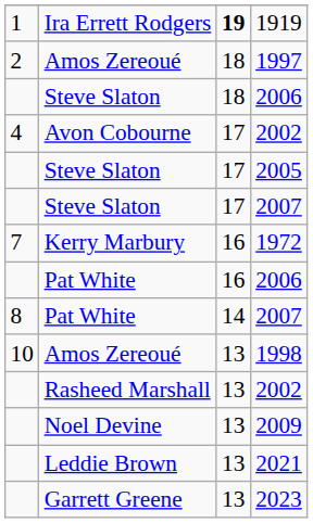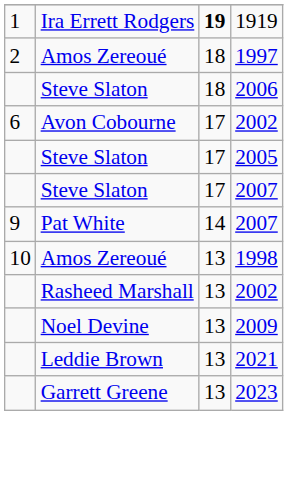 <table class="wikitable">
 <tr>
 </tr>
 <tr>
 <td>1</td>
 <td><a href='#'>Ira Errett Rodgers</a></td>
 <td><strong>19</strong></td>
 <td>1919</td>
 </tr>
 <tr>
 <td>2</td>
 <td><a href='#'>Amos Zereoué</a></td>
 <td>18</td>
 <td><a href='#'>1997</a></td>
 </tr>
 <tr>
 <td></td>
 <td><a href='#'>Steve Slaton</a></td>
 <td>18</td>
 <td><a href='#'>2006</a></td>
 </tr>
 <tr>
-<td>4</td>
+<td>6</td>
 <td><a href='#'>Avon Cobourne</a></td>
 <td>17</td>
 <td><a href='#'>2002</a></td>
 </tr>
 <tr>
 <td></td>
 <td><a href='#'>Steve Slaton</a></td>
 <td>17</td>
 <td><a href='#'>2005</a></td>
 </tr>
 <tr>
 <td></td>
 <td><a href='#'>Steve Slaton</a></td>
 <td>17</td>
 <td><a href='#'>2007</a></td>
 </tr>
 <tr>
-<td>7</td>
-<td><a href='#'>Kerry Marbury</a></td>
-<td>16</td>
-<td><a href='#'>1972</a></td>
-</tr>
-<tr>
-<td></td>
-<td><a href='#'>Pat White</a></td>
-<td>16</td>
-<td><a href='#'>2006</a></td>
-</tr>
-<tr>
-<td>8</td>
+<td>9</td>
 <td><a href='#'>Pat White</a></td>
 <td>14</td>
 <td><a href='#'>2007</a></td>
 </tr>
 <tr>
 <td>10</td>
 <td><a href='#'>Amos Zereoué</a></td>
 <td>13</td>
 <td><a href='#'>1998</a></td>
 </tr>
 <tr>
 <td></td>
 <td><a href='#'>Rasheed Marshall</a></td>
 <td>13</td>
 <td><a href='#'>2002</a></td>
 </tr>
 <tr>
 <td></td>
 <td><a href='#'>Noel Devine</a></td>
 <td>13</td>
 <td><a href='#'>2009</a></td>
 </tr>
 <tr>
 <td></td>
 <td><a href='#'>Leddie Brown</a></td>
 <td>13</td>
 <td><a href='#'>2021</a></td>
 </tr>
 <tr>
 <td></td>
 <td><a href='#'>Garrett Greene</a></td>
 <td>13</td>
 <td><a href='#'>2023</a></td>
 </tr>
 </table>
